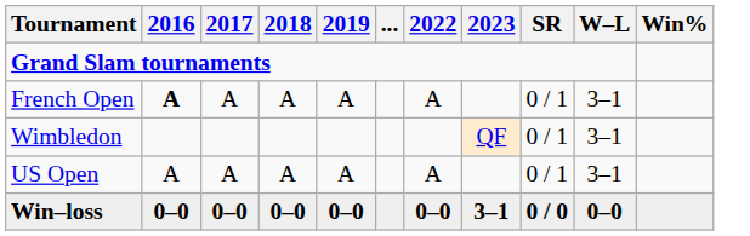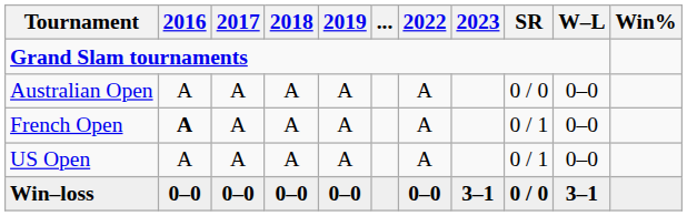 <table class="wikitable" style=text-align:center>
 <tr>
 <th>Tournament</th>
 <th><a href='#'>2016</a></th>
 <th><a href='#'>2017</a></th>
 <th><a href='#'>2018</a></th>
 <th><a href='#'>2019</a></th>
 <th>...</th>
 <th><a href='#'>2022</a></th>
 <th><a href='#'>2023</a></th>
 <th>SR</th>
 <th>W–L</th>
 <th>Win%</th>
 </tr>
 <tr>
 <td align=left colspan="10"><strong><a href='#'>Grand Slam tournaments</a></strong></td>
 </tr>
 <tr>
+<td align=left><a href='#'>Australian Open</a></td>
+<td>A</td>
+<td>A</td>
+<td>A</td>
+<td>A</td>
+<td></td>
+<td>A</td>
+<td></td>
+<td>0 / 0</td>
+<td>0–0</td>
+<td></td>
+</tr>
+<tr>
 <td align=left><a href='#'>French Open</a></td>
 <td><strong>A</strong></td>
 <td>A</td>
 <td>A</td>
 <td>A</td>
 <td></td>
 <td>A</td>
 <td></td>
 <td>0 / 1</td>
-<td>3–1</td>
-<td></td>
-</tr>
-<tr>
-<td align=left><a href='#'>Wimbledon</a></td>
-<td></td>
-<td></td>
-<td></td>
-<td></td>
-<td></td>
-<td></td>
-<td bgcolor= ffebcd><a href='#'>QF</a></td>
-<td>0 / 1</td>
-<td>3–1</td>
+<td>0–0</td>
 <td></td>
 </tr>
 <tr>
 <td align=left><a href='#'>US Open</a></td>
 <td>A</td>
 <td>A</td>
 <td>A</td>
 <td>A</td>
 <td></td>
 <td>A</td>
 <td></td>
 <td>0 / 1</td>
-<td>3–1</td>
+<td>0–0</td>
 <td></td>
 </tr>
 <tr style=background:#efefef;font-weight:bold>
 <td align=left>Win–loss</td>
 <td>0–0</td>
 <td>0–0</td>
 <td>0–0</td>
 <td>0–0</td>
 <td></td>
 <td>0–0</td>
 <td>3–1</td>
 <td>0 / 0</td>
-<td>0–0</td>
+<td>3–1</td>
 <td></td>
 </tr>
 </table>
